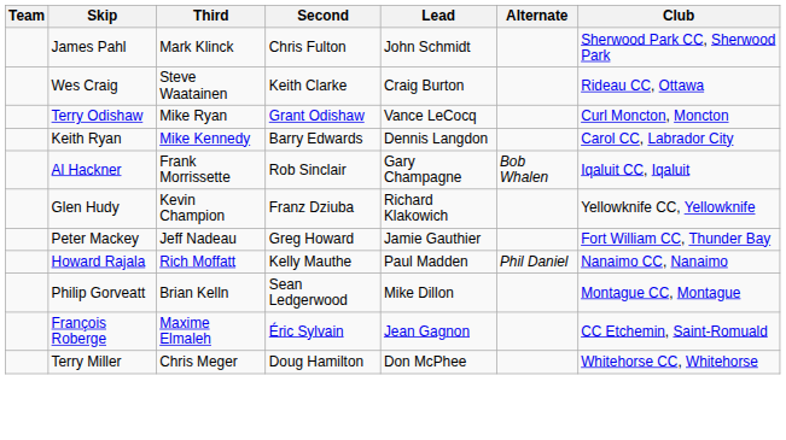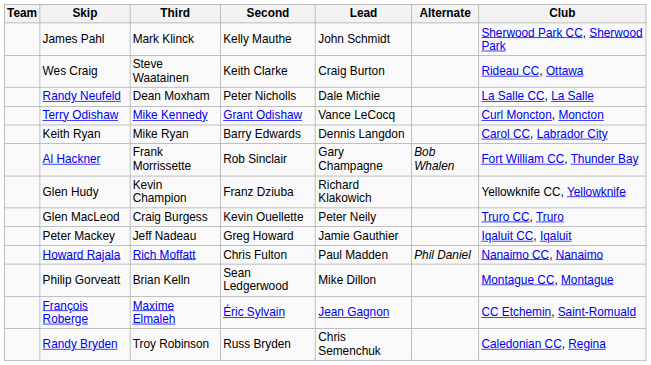 <table class="wikitable">
 <tr>
 <th scope="col">Team</th>
 <th scope="col">Skip</th>
 <th scope="col">Third</th>
 <th scope="col">Second</th>
 <th scope="col">Lead</th>
 <th scope="col">Alternate</th>
 <th scope="col">Club</th>
 </tr>
 <tr>
 <td></td>
 <td>James Pahl</td>
 <td>Mark Klinck</td>
-<td>Chris Fulton</td>
+<td>Kelly Mauthe</td>
 <td>John Schmidt</td>
 <td></td>
 <td><a href='#'>Sherwood Park CC</a>, <a href='#'>Sherwood Park</a></td>
 </tr>
 <tr>
 <td></td>
 <td>Wes Craig</td>
 <td>Steve Waatainen</td>
 <td>Keith Clarke</td>
 <td>Craig Burton</td>
 <td></td>
 <td><a href='#'>Rideau CC</a>, <a href='#'>Ottawa</a></td>
 </tr>
 <tr>
 <td></td>
+<td><a href='#'>Randy Neufeld</a></td>
+<td>Dean Moxham</td>
+<td>Peter Nicholls</td>
+<td>Dale Michie</td>
+<td></td>
+<td><a href='#'>La Salle CC</a>, <a href='#'>La Salle</a></td>
+</tr>
+<tr>
+<td></td>
 <td><a href='#'>Terry Odishaw</a></td>
-<td>Mike Ryan</td>
+<td><a href='#'>Mike Kennedy</a></td>
 <td><a href='#'>Grant Odishaw</a></td>
 <td>Vance LeCocq</td>
 <td></td>
 <td><a href='#'>Curl Moncton</a>, <a href='#'>Moncton</a></td>
 </tr>
 <tr>
 <td></td>
 <td>Keith Ryan</td>
-<td><a href='#'>Mike Kennedy</a></td>
+<td>Mike Ryan</td>
 <td>Barry Edwards</td>
 <td>Dennis Langdon</td>
 <td></td>
 <td><a href='#'>Carol CC</a>, <a href='#'>Labrador City</a></td>
 </tr>
 <tr>
 <td></td>
 <td><a href='#'>Al Hackner</a></td>
 <td>Frank Morrissette</td>
 <td>Rob Sinclair</td>
 <td>Gary Champagne</td>
 <td><em>Bob Whalen</em></td>
-<td><a href='#'>Iqaluit CC</a>, <a href='#'>Iqaluit</a></td>
+<td><a href='#'>Fort William CC</a>, <a href='#'>Thunder Bay</a></td>
 </tr>
 <tr>
 <td></td>
 <td>Glen Hudy</td>
 <td>Kevin Champion</td>
 <td>Franz Dziuba</td>
 <td>Richard Klakowich</td>
 <td></td>
 <td>Yellowknife CC, <a href='#'>Yellowknife</a></td>
 </tr>
 <tr>
 <td></td>
+<td>Glen MacLeod</td>
+<td>Craig Burgess</td>
+<td>Kevin Ouellette</td>
+<td>Peter Neily</td>
+<td></td>
+<td><a href='#'>Truro CC</a>, <a href='#'>Truro</a></td>
+</tr>
+<tr>
+<td></td>
 <td>Peter Mackey</td>
 <td>Jeff Nadeau</td>
 <td>Greg Howard</td>
 <td>Jamie Gauthier</td>
 <td></td>
-<td><a href='#'>Fort William CC</a>, <a href='#'>Thunder Bay</a></td>
+<td><a href='#'>Iqaluit CC</a>, <a href='#'>Iqaluit</a></td>
 </tr>
 <tr>
 <td></td>
 <td><a href='#'>Howard Rajala</a></td>
 <td><a href='#'>Rich Moffatt</a></td>
-<td>Kelly Mauthe</td>
+<td>Chris Fulton</td>
 <td>Paul Madden</td>
 <td><em>Phil Daniel</em></td>
 <td><a href='#'>Nanaimo CC</a>, <a href='#'>Nanaimo</a></td>
 </tr>
 <tr>
 <td></td>
 <td>Philip Gorveatt</td>
 <td>Brian Kelln</td>
 <td>Sean Ledgerwood</td>
 <td>Mike Dillon</td>
 <td></td>
 <td><a href='#'>Montague CC</a>, <a href='#'>Montague</a></td>
 </tr>
 <tr>
 <td></td>
 <td><a href='#'>François Roberge</a></td>
 <td><a href='#'>Maxime Elmaleh</a></td>
 <td><a href='#'>Éric Sylvain</a></td>
 <td><a href='#'>Jean Gagnon</a></td>
 <td></td>
 <td><a href='#'>CC Etchemin</a>, <a href='#'>Saint-Romuald</a></td>
 </tr>
 <tr>
 <td></td>
-<td>Terry Miller</td>
-<td>Chris Meger</td>
-<td>Doug Hamilton</td>
-<td>Don McPhee</td>
+<td><a href='#'>Randy Bryden</a></td>
+<td>Troy Robinson</td>
+<td>Russ Bryden</td>
+<td>Chris Semenchuk</td>
 <td></td>
-<td><a href='#'>Whitehorse CC</a>, <a href='#'>Whitehorse</a></td>
+<td><a href='#'>Caledonian CC</a>, <a href='#'>Regina</a></td>
 </tr>
 </table>
